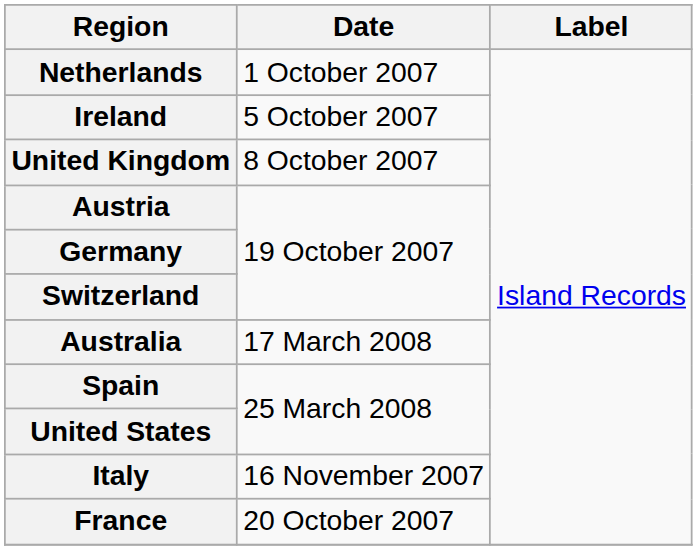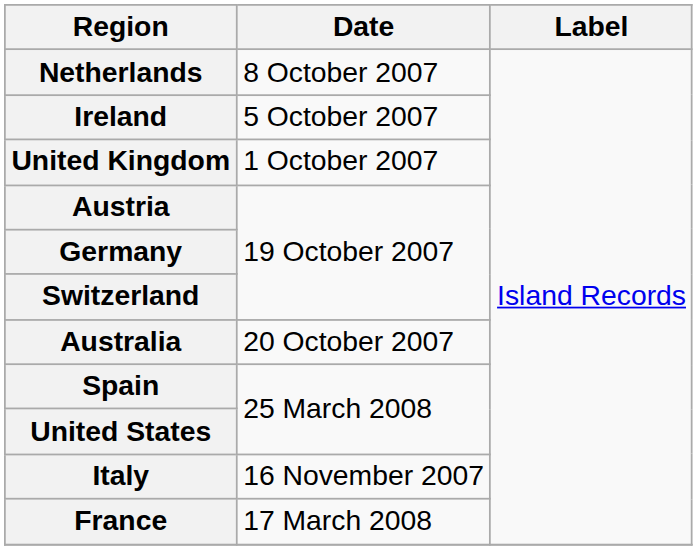 <table class="wikitable plainrowheaders">
 <tr>
 <th scope="col">Region</th>
 <th scope="col">Date</th>
 <th scope="col">Label</th>
 </tr>
 <tr>
 <th scope="row">Netherlands</th>
-<td>1 October 2007</td>
+<td rowspan="1">8 October 2007</td>
 <td rowspan="11"><a href='#'>Island Records</a></td>
 </tr>
 <tr>
 <th scope="row">Ireland</th>
 <td>5 October 2007</td>
 </tr>
 <tr>
 <th scope="row">United Kingdom</th>
-<td rowspan="1">8 October 2007</td>
+<td>1 October 2007</td>
 </tr>
 <tr>
 <th scope="row">Austria</th>
 <td rowspan="3">19 October 2007</td>
 </tr>
 <tr>
 <th scope="row">Germany</th>
 </tr>
 <tr>
 <th scope="row">Switzerland</th>
 </tr>
 <tr>
 <th scope="row">Australia</th>
-<td>17 March 2008</td>
+<td>20 October 2007</td>
 </tr>
 <tr>
 <th scope="row">Spain</th>
 <td rowspan="2">25 March 2008</td>
 </tr>
 <tr>
 <th scope="row">United States</th>
 </tr>
 <tr>
 <th scope="row">Italy</th>
 <td>16 November 2007</td>
 </tr>
 <tr>
 <th scope="row">France</th>
-<td>20 October 2007</td>
+<td>17 March 2008</td>
 </tr>
 <tr>
 </tr>
 </table>
